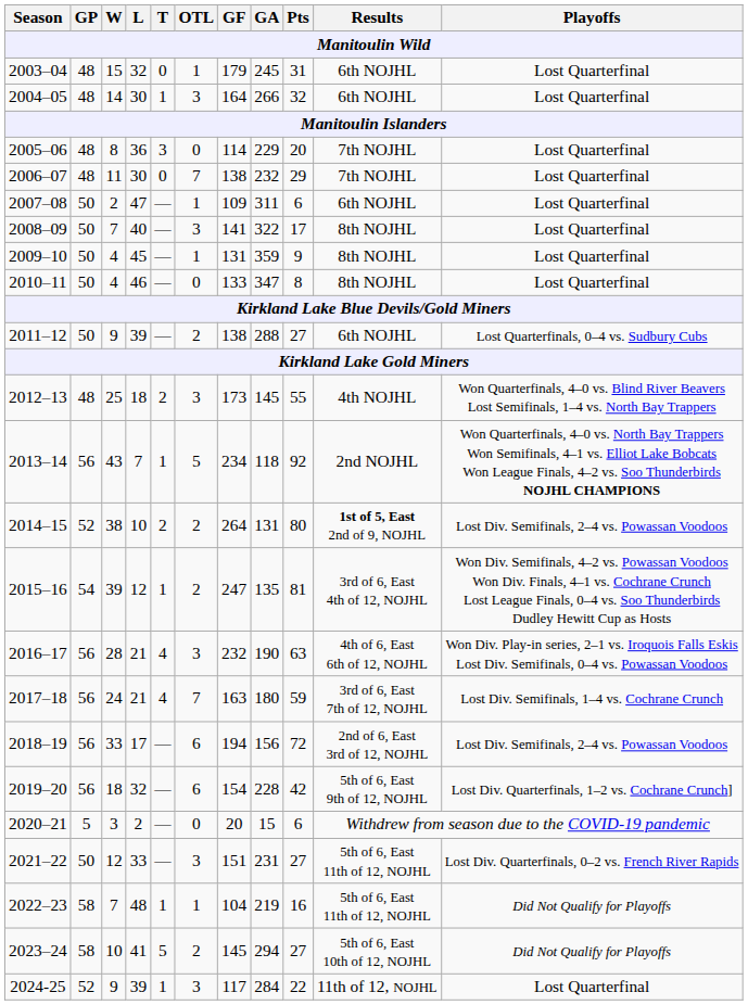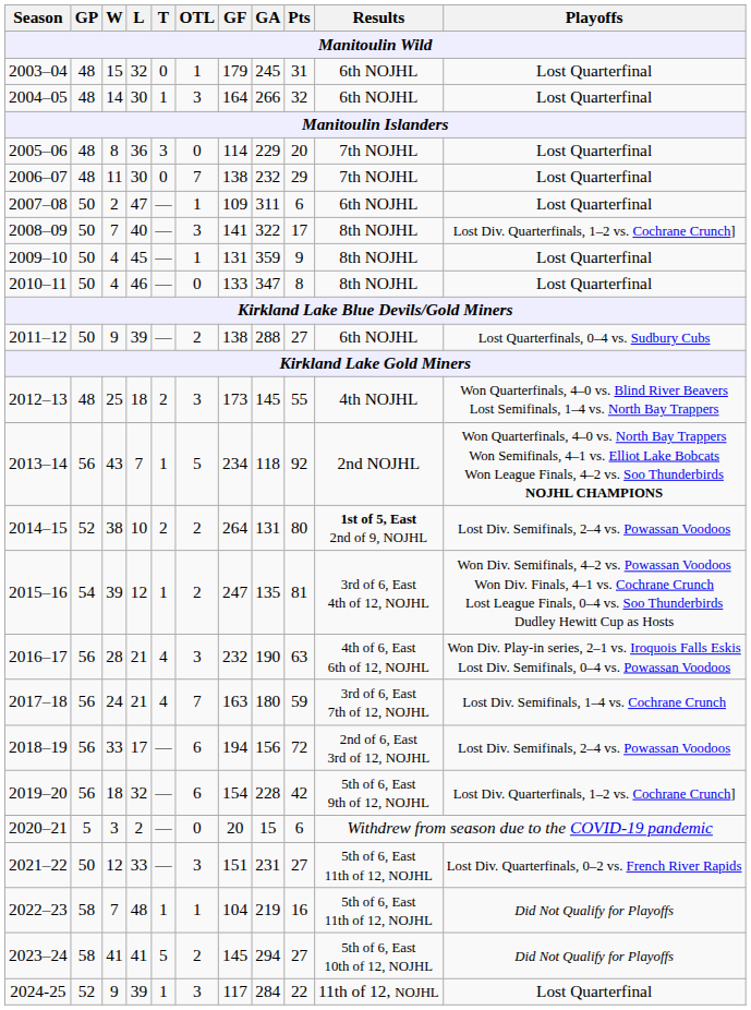 <table class="wikitable" style="text-align:center">
 <tr>
 <th>Season</th>
 <th>GP</th>
 <th>W</th>
 <th>L</th>
 <th>T</th>
 <th>OTL</th>
 <th>GF</th>
 <th>GA</th>
 <th>Pts</th>
 <th>Results</th>
 <th>Playoffs</th>
 </tr>
 <tr bgcolor="#eeeeff">
 <td colspan="11"><strong><em>Manitoulin Wild</em></strong></td>
 </tr>
 <tr>
 <td>2003–04</td>
 <td>48</td>
 <td>15</td>
 <td>32</td>
 <td>0</td>
 <td>1</td>
 <td>179</td>
 <td>245</td>
 <td>31</td>
 <td>6th NOJHL</td>
 <td>Lost Quarterfinal</td>
 </tr>
 <tr>
 <td>2004–05</td>
 <td>48</td>
 <td>14</td>
 <td>30</td>
 <td>1</td>
 <td>3</td>
 <td>164</td>
 <td>266</td>
 <td>32</td>
 <td>6th NOJHL</td>
 <td>Lost Quarterfinal</td>
 </tr>
 <tr bgcolor="#eeeeff">
 <td colspan="11"><strong><em>Manitoulin Islanders</em></strong></td>
 </tr>
 <tr>
 <td>2005–06</td>
 <td>48</td>
 <td>8</td>
 <td>36</td>
 <td>3</td>
 <td>0</td>
 <td>114</td>
 <td>229</td>
 <td>20</td>
 <td>7th NOJHL</td>
 <td>Lost Quarterfinal</td>
 </tr>
 <tr>
 <td>2006–07</td>
 <td>48</td>
 <td>11</td>
 <td>30</td>
 <td>0</td>
 <td>7</td>
 <td>138</td>
 <td>232</td>
 <td>29</td>
 <td>7th NOJHL</td>
 <td>Lost Quarterfinal</td>
 </tr>
 <tr>
 <td>2007–08</td>
 <td>50</td>
 <td>2</td>
 <td>47</td>
 <td>—</td>
 <td>1</td>
 <td>109</td>
 <td>311</td>
 <td>6</td>
 <td>6th NOJHL</td>
 <td>Lost Quarterfinal</td>
 </tr>
 <tr>
 <td>2008–09</td>
 <td>50</td>
 <td>7</td>
 <td>40</td>
 <td>—</td>
 <td>3</td>
 <td>141</td>
 <td>322</td>
 <td>17</td>
 <td>8th NOJHL</td>
-<td>Lost Quarterfinal</td>
+<td><small>Lost Div. Quarterfinals, 1–2 vs. <a href='#'>Cochrane Crunch</a>]</small></td>
 </tr>
 <tr>
 <td>2009–10</td>
 <td>50</td>
 <td>4</td>
 <td>45</td>
 <td>—</td>
 <td>1</td>
 <td>131</td>
 <td>359</td>
 <td>9</td>
 <td>8th NOJHL</td>
 <td>Lost Quarterfinal</td>
 </tr>
 <tr>
 <td>2010–11</td>
 <td>50</td>
 <td>4</td>
 <td>46</td>
 <td>—</td>
 <td>0</td>
 <td>133</td>
 <td>347</td>
 <td>8</td>
 <td>8th NOJHL</td>
 <td>Lost Quarterfinal</td>
 </tr>
 <tr bgcolor="#eeeeff">
 <td colspan="11"><strong><em>Kirkland Lake Blue Devils/Gold Miners</em></strong></td>
 </tr>
 <tr>
 <td>2011–12</td>
 <td>50</td>
 <td>9</td>
 <td>39</td>
 <td>—</td>
 <td>2</td>
 <td>138</td>
 <td>288</td>
 <td>27</td>
 <td>6th NOJHL</td>
 <td><small>Lost Quarterfinals, 0–4 vs. <a href='#'>Sudbury Cubs</a></small></td>
 </tr>
 <tr bgcolor="#eeeeff">
 <td colspan="11"><strong><em>Kirkland Lake Gold Miners</em></strong></td>
 </tr>
 <tr>
 <td>2012–13</td>
 <td>48</td>
 <td>25</td>
 <td>18</td>
 <td>2</td>
 <td>3</td>
 <td>173</td>
 <td>145</td>
 <td>55</td>
 <td>4th NOJHL</td>
 <td><small>Won Quarterfinals, 4–0 vs. <a href='#'>Blind River Beavers</a><br>Lost Semifinals, 1–4 vs. <a href='#'>North Bay Trappers</a></small></td>
 </tr>
 <tr>
 <td>2013–14</td>
 <td>56</td>
 <td>43</td>
 <td>7</td>
 <td>1</td>
 <td>5</td>
 <td>234</td>
 <td>118</td>
 <td>92</td>
 <td>2nd NOJHL</td>
 <td><small>Won Quarterfinals, 4–0 vs. <a href='#'>North Bay Trappers</a><br>Won Semifinals, 4–1 vs. <a href='#'>Elliot Lake Bobcats</a><br>Won League Finals, 4–2 vs. <a href='#'>Soo Thunderbirds</a><br><strong>NOJHL CHAMPIONS</strong></small></td>
 </tr>
 <tr>
 <td>2014–15</td>
 <td>52</td>
 <td>38</td>
 <td>10</td>
 <td>2</td>
 <td>2</td>
 <td>264</td>
 <td>131</td>
 <td>80</td>
 <td><small><strong>1st of 5, East</strong><br>2nd of 9, NOJHL</small></td>
 <td><small>Lost Div. Semifinals, 2–4 vs. <a href='#'>Powassan Voodoos</a></small></td>
 </tr>
 <tr>
 <td>2015–16</td>
 <td>54</td>
 <td>39</td>
 <td>12</td>
 <td>1</td>
 <td>2</td>
 <td>247</td>
 <td>135</td>
 <td>81</td>
 <td><small>3rd of 6, East<br>4th of 12, NOJHL</small></td>
 <td><small>Won Div. Semifinals, 4–2 vs. <a href='#'>Powassan Voodoos</a><br>Won Div. Finals, 4–1 vs. <a href='#'>Cochrane Crunch</a><br>Lost League Finals, 0–4 vs. <a href='#'>Soo Thunderbirds</a><br>Dudley Hewitt Cup as Hosts</small></td>
 </tr>
 <tr>
 <td>2016–17</td>
 <td>56</td>
 <td>28</td>
 <td>21</td>
 <td>4</td>
 <td>3</td>
 <td>232</td>
 <td>190</td>
 <td>63</td>
 <td><small>4th of 6, East<br>6th of 12, NOJHL</small></td>
 <td><small>Won Div. Play-in series, 2–1 vs. <a href='#'>Iroquois Falls Eskis</a><br>Lost Div. Semifinals, 0–4 vs. <a href='#'>Powassan Voodoos</a></small></td>
 </tr>
 <tr>
 <td>2017–18</td>
 <td>56</td>
 <td>24</td>
 <td>21</td>
 <td>4</td>
 <td>7</td>
 <td>163</td>
 <td>180</td>
 <td>59</td>
 <td><small>3rd of 6, East<br>7th of 12, NOJHL</small></td>
 <td><small>Lost Div. Semifinals, 1–4 vs. <a href='#'>Cochrane Crunch</a></small></td>
 </tr>
 <tr>
 <td>2018–19</td>
 <td>56</td>
 <td>33</td>
 <td>17</td>
 <td>—</td>
 <td>6</td>
 <td>194</td>
 <td>156</td>
 <td>72</td>
 <td><small>2nd of 6, East<br>3rd of 12, NOJHL</small></td>
 <td><small>Lost Div. Semifinals, 2–4 vs. <a href='#'>Powassan Voodoos</a></small></td>
 </tr>
 <tr>
 <td>2019–20</td>
 <td>56</td>
 <td>18</td>
 <td>32</td>
 <td>—</td>
 <td>6</td>
 <td>154</td>
 <td>228</td>
 <td>42</td>
 <td><small>5th of 6, East<br>9th of 12, NOJHL</small></td>
 <td><small>Lost Div. Quarterfinals, 1–2 vs. <a href='#'>Cochrane Crunch</a>]</small></td>
 </tr>
 <tr>
 <td>2020–21</td>
 <td>5</td>
 <td>3</td>
 <td>2</td>
 <td>—</td>
 <td>0</td>
 <td>20</td>
 <td>15</td>
 <td>6</td>
 <td colspan=2><em>Withdrew from season due to the <a href='#'>COVID-19 pandemic</a></em></td>
 </tr>
 <tr>
 <td>2021–22</td>
 <td>50</td>
 <td>12</td>
 <td>33</td>
 <td>—</td>
 <td>3</td>
 <td>151</td>
 <td>231</td>
 <td>27</td>
 <td><small>5th of 6, East<br>11th of 12, NOJHL</small></td>
 <td><small>Lost Div. Quarterfinals, 0–2 vs. <a href='#'>French River Rapids</a></small></td>
 </tr>
 <tr>
 <td>2022–23</td>
 <td>58</td>
 <td>7</td>
 <td>48</td>
 <td>1</td>
 <td>1</td>
 <td>104</td>
 <td>219</td>
 <td>16</td>
 <td><small>5th of 6, East<br>11th of 12, NOJHL</small></td>
 <td><small><em>Did Not Qualify for Playoffs</em></small></td>
 </tr>
 <tr>
 <td>2023–24</td>
 <td>58</td>
-<td>10</td>
+<td>41</td>
 <td>41</td>
 <td>5</td>
 <td>2</td>
 <td>145</td>
 <td>294</td>
 <td>27</td>
 <td><small>5th of 6, East<br>10th of 12, NOJHL</small></td>
 <td><small><em>Did Not Qualify for Playoffs</em></small></td>
 </tr>
 <tr>
 <td>2024-25</td>
 <td>52</td>
 <td>9</td>
 <td>39</td>
 <td>1</td>
 <td>3</td>
 <td>117</td>
 <td>284</td>
 <td>22</td>
 <td>11th of 12, <small>NOJHL</small></td>
 <td>Lost Quarterfinal</td>
 </tr>
 </table>
